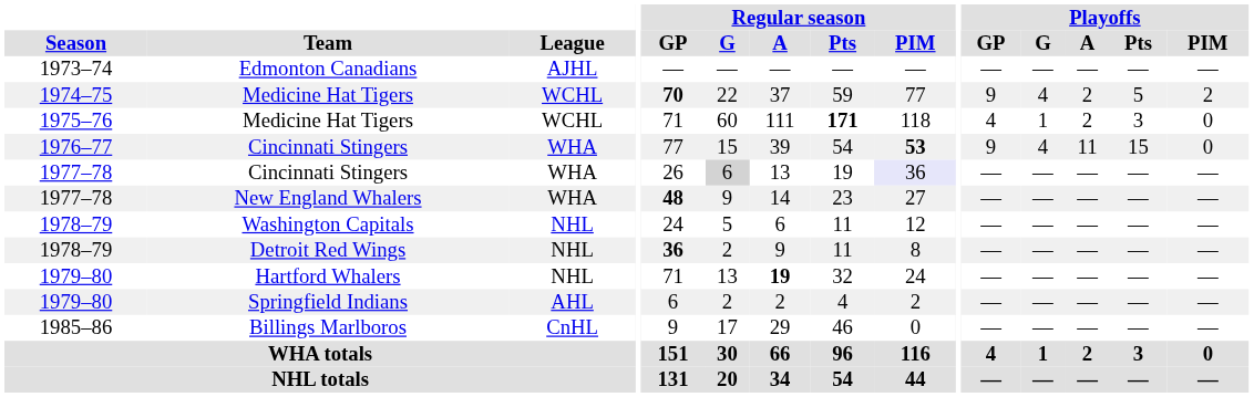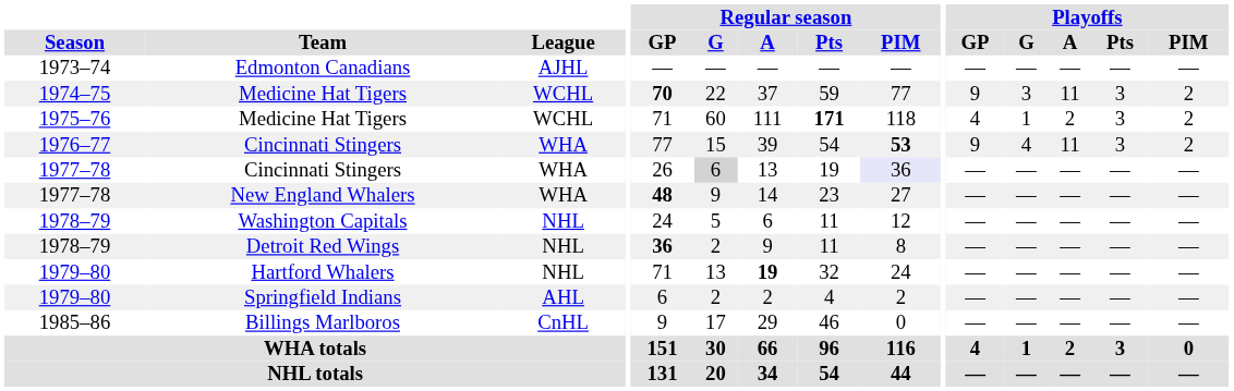 <table border="0" cellpadding="1" cellspacing="0" style="text-align:center; width:60em">
 <tr bgcolor="#e0e0e0">
 <th colspan="3" bgcolor="#ffffff"></th>
 <th rowspan="100" bgcolor="#ffffff"></th>
 <th colspan="5"><a href='#'>Regular season</a></th>
 <th rowspan="100" bgcolor="#ffffff"></th>
 <th colspan="5"><a href='#'>Playoffs</a></th>
 </tr>
 <tr bgcolor="#e0e0e0">
 <th><a href='#'>Season</a></th>
 <th>Team</th>
 <th>League</th>
 <th>GP</th>
 <th><a href='#'>G</a></th>
 <th><a href='#'>A</a></th>
 <th><a href='#'>Pts</a></th>
 <th><a href='#'>PIM</a></th>
 <th>GP</th>
 <th>G</th>
 <th>A</th>
 <th>Pts</th>
 <th>PIM</th>
 </tr>
 <tr>
 <td>1973–74</td>
 <td><a href='#'>Edmonton Canadians</a></td>
 <td><a href='#'>AJHL</a></td>
 <td>—</td>
 <td>—</td>
 <td>—</td>
 <td>—</td>
 <td>—</td>
 <td>—</td>
 <td>—</td>
 <td>—</td>
 <td>—</td>
 <td>—</td>
 </tr>
 <tr bgcolor="#f0f0f0">
 <td><a href='#'>1974–75</a></td>
 <td><a href='#'>Medicine Hat Tigers</a></td>
 <td><a href='#'>WCHL</a></td>
 <td><strong>70</strong></td>
 <td>22</td>
 <td>37</td>
 <td>59</td>
 <td>77</td>
 <td>9</td>
-<td>4</td>
-<td>2</td>
-<td>5</td>
+<td>3</td>
+<td>11</td>
+<td>3</td>
 <td>2</td>
 </tr>
 <tr>
 <td><a href='#'>1975–76</a></td>
 <td>Medicine Hat Tigers</td>
 <td>WCHL</td>
 <td>71</td>
 <td>60</td>
 <td>111</td>
 <td><strong>171</strong></td>
 <td>118</td>
 <td>4</td>
 <td>1</td>
 <td>2</td>
 <td>3</td>
-<td>0</td>
+<td>2</td>
 </tr>
 <tr bgcolor="#f0f0f0">
 <td><a href='#'>1976–77</a></td>
 <td><a href='#'>Cincinnati Stingers</a></td>
 <td><a href='#'>WHA</a></td>
 <td>77</td>
 <td>15</td>
 <td>39</td>
 <td>54</td>
 <td><strong>53</strong></td>
 <td>9</td>
 <td>4</td>
 <td>11</td>
-<td>15</td>
-<td>0</td>
+<td>3</td>
+<td>2</td>
 </tr>
 <tr>
 <td><a href='#'>1977–78</a></td>
 <td>Cincinnati Stingers</td>
 <td>WHA</td>
 <td>26</td>
 <td style="background: lightgrey;">6</td>
 <td>13</td>
 <td>19</td>
 <td style="background: lavender;">36</td>
 <td>—</td>
 <td>—</td>
 <td>—</td>
 <td>—</td>
 <td>—</td>
 </tr>
 <tr bgcolor="#f0f0f0">
 <td>1977–78</td>
 <td><a href='#'>New England Whalers</a></td>
 <td>WHA</td>
 <td><strong>48</strong></td>
 <td>9</td>
 <td>14</td>
 <td>23</td>
 <td>27</td>
 <td>—</td>
 <td>—</td>
 <td>—</td>
 <td>—</td>
 <td>—</td>
 </tr>
 <tr>
 <td><a href='#'>1978–79</a></td>
 <td><a href='#'>Washington Capitals</a></td>
 <td><a href='#'>NHL</a></td>
 <td>24</td>
 <td>5</td>
 <td>6</td>
 <td>11</td>
 <td>12</td>
 <td>—</td>
 <td>—</td>
 <td>—</td>
 <td>—</td>
 <td>—</td>
 </tr>
 <tr bgcolor="#f0f0f0">
 <td>1978–79</td>
 <td><a href='#'>Detroit Red Wings</a></td>
 <td>NHL</td>
 <td><strong>36</strong></td>
 <td>2</td>
 <td>9</td>
 <td>11</td>
 <td>8</td>
 <td>—</td>
 <td>—</td>
 <td>—</td>
 <td>—</td>
 <td>—</td>
 </tr>
 <tr>
 <td><a href='#'>1979–80</a></td>
 <td><a href='#'>Hartford Whalers</a></td>
 <td>NHL</td>
 <td>71</td>
 <td>13</td>
 <td><strong>19</strong></td>
 <td>32</td>
 <td>24</td>
 <td>—</td>
 <td>—</td>
 <td>—</td>
 <td>—</td>
 <td>—</td>
 </tr>
 <tr bgcolor="#f0f0f0">
 <td><a href='#'>1979–80</a></td>
 <td><a href='#'>Springfield Indians</a></td>
 <td><a href='#'>AHL</a></td>
 <td>6</td>
 <td>2</td>
 <td>2</td>
 <td>4</td>
 <td>2</td>
 <td>—</td>
 <td>—</td>
 <td>—</td>
 <td>—</td>
 <td>—</td>
 </tr>
 <tr>
 <td>1985–86</td>
 <td><a href='#'>Billings Marlboros</a></td>
 <td><a href='#'>CnHL</a></td>
 <td>9</td>
 <td>17</td>
 <td>29</td>
 <td>46</td>
 <td>0</td>
 <td>—</td>
 <td>—</td>
 <td>—</td>
 <td>—</td>
 <td>—</td>
 </tr>
 <tr bgcolor="#e0e0e0">
 <th colspan="3">WHA totals</th>
 <th>151</th>
 <th>30</th>
 <th>66</th>
 <th>96</th>
 <th>116</th>
 <th>4</th>
 <th>1</th>
 <th>2</th>
 <th>3</th>
 <th>0</th>
 </tr>
 <tr bgcolor="#e0e0e0">
 <th colspan="3">NHL totals</th>
 <th>131</th>
 <th>20</th>
 <th>34</th>
 <th>54</th>
 <th>44</th>
 <th>—</th>
 <th>—</th>
 <th>—</th>
 <th>—</th>
 <th>—</th>
 </tr>
 </table>
